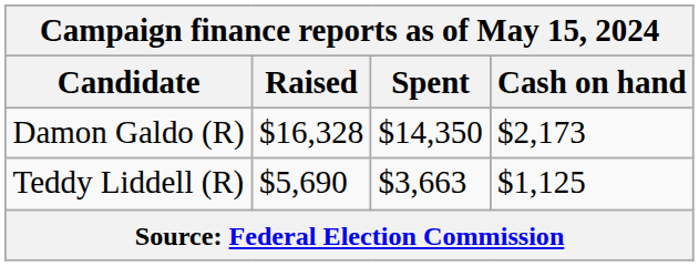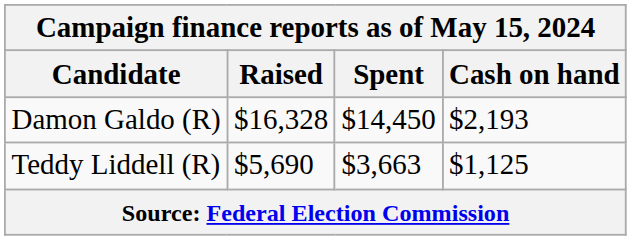 <table class="wikitable sortable">
 <tr>
 <th colspan=4>Campaign finance reports as of May 15, 2024</th>
 </tr>
 <tr style="text-align:center;">
 <th>Candidate</th>
 <th>Raised</th>
 <th>Spent</th>
 <th>Cash on hand</th>
 </tr>
 <tr>
 <td>Damon Galdo (R)</td>
 <td>$16,328</td>
-<td>$14,350</td>
-<td>$2,173</td>
+<td>$14,450</td>
+<td>$2,193</td>
 </tr>
 <tr>
 <td>Teddy Liddell (R)</td>
 <td>$5,690</td>
 <td>$3,663</td>
 <td>$1,125</td>
 </tr>
 <tr>
 <th colspan="4"><small>Source: <a href='#'>Federal Election Commission</a></small></th>
 </tr>
 </table>
